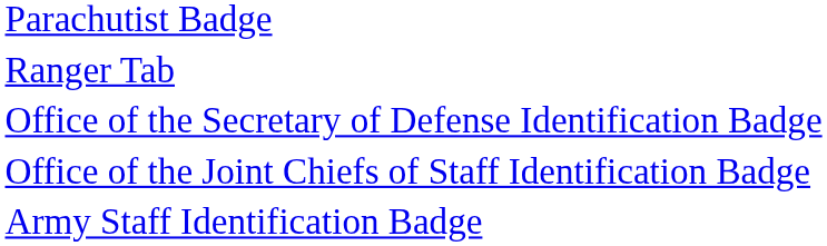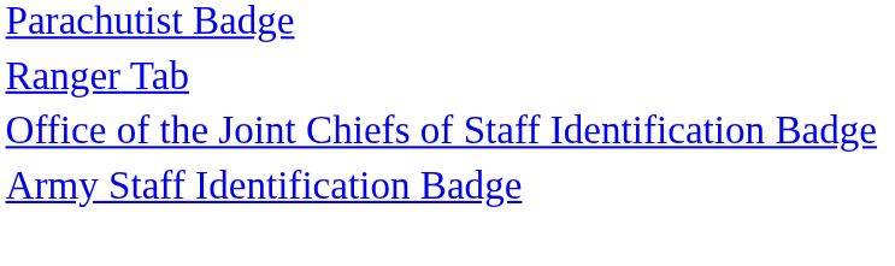 <table>
 <tr>
 <td></td>
 <td><a href='#'>Parachutist Badge</a></td>
 </tr>
 <tr>
 <td></td>
 <td><a href='#'>Ranger Tab</a></td>
 </tr>
 <tr>
 <td></td>
-<td><a href='#'>Office of the Secretary of Defense Identification Badge</a></td>
-</tr>
-<tr>
-<td></td>
 <td><a href='#'>Office of the Joint Chiefs of Staff Identification Badge</a></td>
 </tr>
 <tr>
 <td></td>
 <td><a href='#'>Army Staff Identification Badge</a></td>
 </tr>
 </table>
